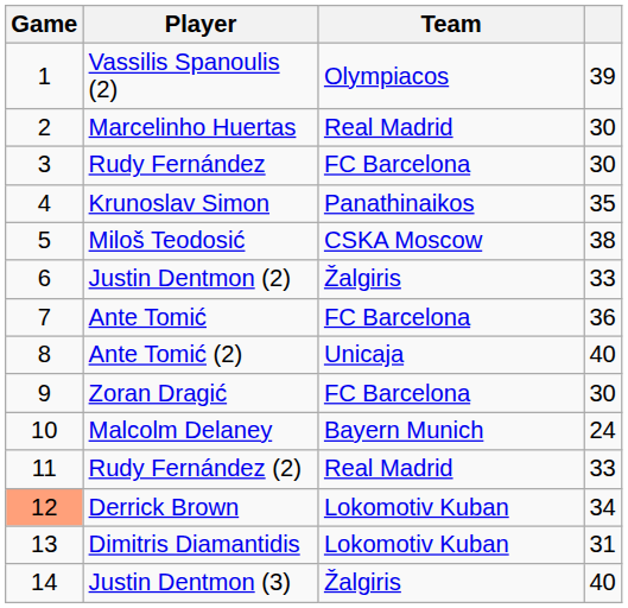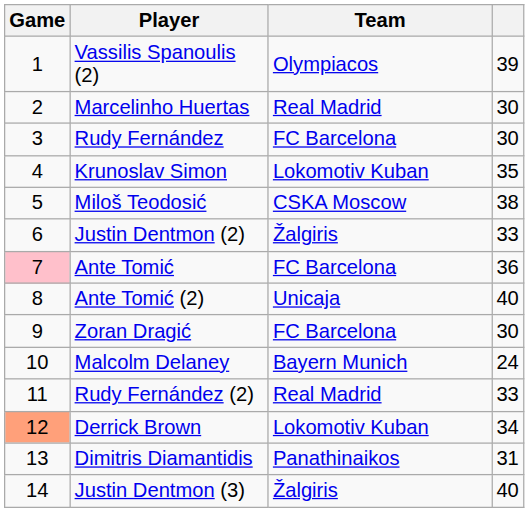 <table class="wikitable sortable" style="text-align: center;">
 <tr>
 <th style="text-align:center;">Game</th>
 <th style="text-align:center; width:150px;">Player</th>
 <th style="text-align:center; width:170px;">Team</th>
 <th style="text-align:center;"></th>
 </tr>
 <tr>
 <td>1</td>
 <td align="left"> <a href='#'>Vassilis Spanoulis</a> (2)</td>
 <td align="left"> <a href='#'>Olympiacos</a></td>
 <td>39</td>
 </tr>
 <tr>
 <td>2</td>
 <td align="left"> <a href='#'>Marcelinho Huertas</a></td>
 <td align="left"> <a href='#'>Real Madrid</a></td>
 <td>30</td>
 </tr>
 <tr>
 <td>3</td>
 <td align="left"> <a href='#'>Rudy Fernández</a></td>
 <td align="left"> <a href='#'>FC Barcelona</a></td>
 <td>30</td>
 </tr>
 <tr>
 <td>4</td>
 <td align="left"> <a href='#'>Krunoslav Simon</a></td>
-<td align="left"> <a href='#'>Panathinaikos</a></td>
+<td align="left"> <a href='#'>Lokomotiv Kuban</a></td>
 <td>35</td>
 </tr>
 <tr>
 <td>5</td>
 <td align="left"> <a href='#'>Miloš Teodosić</a></td>
 <td align="left"> <a href='#'>CSKA Moscow</a></td>
 <td>38</td>
 </tr>
 <tr>
 <td>6</td>
 <td align="left"> <a href='#'>Justin Dentmon</a> (2)</td>
 <td align="left"> <a href='#'>Žalgiris</a></td>
 <td>33</td>
 </tr>
 <tr>
-<td>7</td>
+<td style="background: pink;">7</td>
 <td align="left"> <a href='#'>Ante Tomić</a></td>
 <td align="left"> <a href='#'>FC Barcelona</a></td>
 <td>36</td>
 </tr>
 <tr>
 <td>8</td>
 <td align="left"> <a href='#'>Ante Tomić</a> (2)</td>
 <td align="left"> <a href='#'>Unicaja</a></td>
 <td>40</td>
 </tr>
 <tr>
 <td>9</td>
 <td align="left"> <a href='#'>Zoran Dragić</a></td>
 <td align="left"> <a href='#'>FC Barcelona</a></td>
 <td>30</td>
 </tr>
 <tr>
 <td>10</td>
 <td align="left"> <a href='#'>Malcolm Delaney</a></td>
 <td align="left"> <a href='#'>Bayern Munich</a></td>
 <td>24</td>
 </tr>
 <tr>
 <td>11</td>
 <td align="left"> <a href='#'>Rudy Fernández</a> (2)</td>
 <td align="left"> <a href='#'>Real Madrid</a></td>
 <td>33</td>
 </tr>
 <tr>
 <td style="background: lightsalmon;">12</td>
 <td align="left"> <a href='#'>Derrick Brown</a></td>
 <td align="left"> <a href='#'>Lokomotiv Kuban</a></td>
 <td>34</td>
 </tr>
 <tr>
 <td>13</td>
 <td align="left"> <a href='#'>Dimitris Diamantidis</a></td>
-<td align="left"> <a href='#'>Lokomotiv Kuban</a></td>
+<td align="left"> <a href='#'>Panathinaikos</a></td>
 <td>31</td>
 </tr>
 <tr>
 <td>14</td>
 <td align="left"> <a href='#'>Justin Dentmon</a> (3)</td>
 <td align="left"> <a href='#'>Žalgiris</a></td>
 <td>40</td>
 </tr>
 </table>
